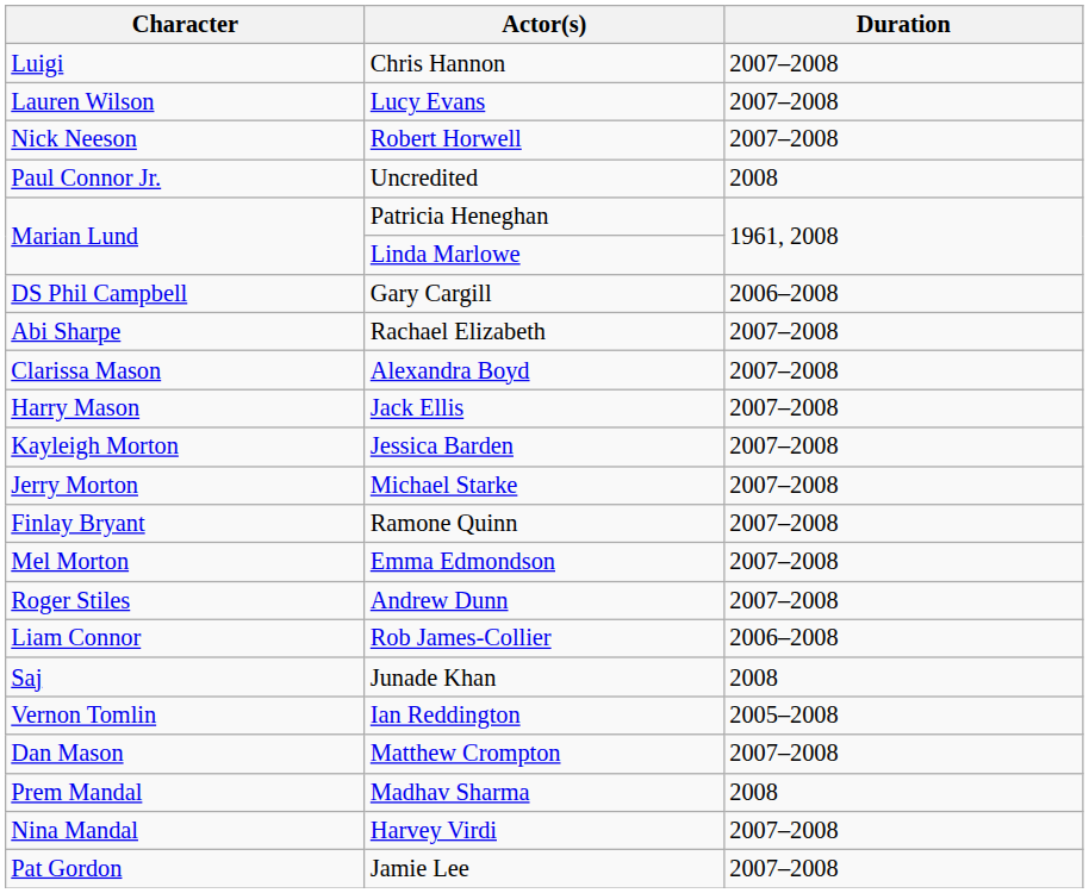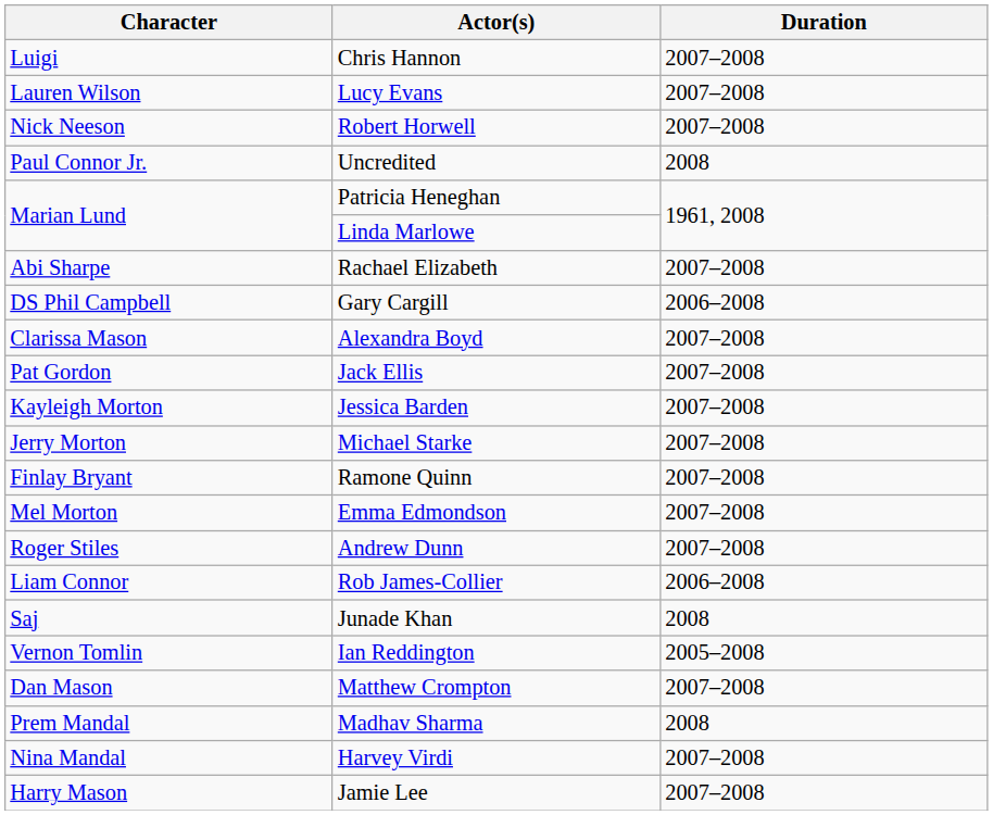 <table class="wikitable">
 <tr>
 <th scope="col" style="width:230px;">Character</th>
 <th scope="col" style="width:230px;">Actor(s)</th>
 <th scope="col" style="width:230px;">Duration</th>
 </tr>
 <tr>
 <td><a href='#'>Luigi</a></td>
 <td>Chris Hannon</td>
 <td>2007–2008</td>
 </tr>
 <tr>
 <td><a href='#'>Lauren Wilson</a></td>
 <td><a href='#'>Lucy Evans</a></td>
 <td>2007–2008</td>
 </tr>
 <tr>
 <td><a href='#'>Nick Neeson</a></td>
 <td><a href='#'>Robert Horwell</a></td>
 <td>2007–2008</td>
 </tr>
 <tr>
 <td><a href='#'>Paul Connor Jr.</a></td>
 <td>Uncredited</td>
 <td>2008</td>
 </tr>
 <tr>
 <td rowspan="2"><a href='#'>Marian Lund</a></td>
 <td>Patricia Heneghan</td>
 <td rowspan="2">1961, 2008</td>
 </tr>
 <tr>
 <td><a href='#'>Linda Marlowe</a></td>
 </tr>
 <tr>
+<td><a href='#'>Abi Sharpe</a></td>
+<td>Rachael Elizabeth</td>
+<td>2007–2008</td>
+</tr>
+<tr>
 <td><a href='#'>DS Phil Campbell</a></td>
 <td>Gary Cargill</td>
 <td>2006–2008</td>
-</tr>
-<tr>
-<td><a href='#'>Abi Sharpe</a></td>
-<td>Rachael Elizabeth</td>
-<td>2007–2008</td>
 </tr>
 <tr>
 <td><a href='#'>Clarissa Mason</a></td>
 <td><a href='#'>Alexandra Boyd</a></td>
 <td>2007–2008</td>
 </tr>
 <tr>
-<td><a href='#'>Harry Mason</a></td>
+<td><a href='#'>Pat Gordon</a></td>
 <td><a href='#'>Jack Ellis</a></td>
 <td>2007–2008</td>
 </tr>
 <tr>
 <td><a href='#'>Kayleigh Morton</a></td>
 <td><a href='#'>Jessica Barden</a></td>
 <td>2007–2008</td>
 </tr>
 <tr>
 <td><a href='#'>Jerry Morton</a></td>
 <td><a href='#'>Michael Starke</a></td>
 <td>2007–2008</td>
 </tr>
 <tr>
 <td><a href='#'>Finlay Bryant</a></td>
 <td>Ramone Quinn</td>
 <td>2007–2008</td>
 </tr>
 <tr>
 <td><a href='#'>Mel Morton</a></td>
 <td><a href='#'>Emma Edmondson</a></td>
 <td>2007–2008</td>
 </tr>
 <tr>
 <td><a href='#'>Roger Stiles</a></td>
 <td><a href='#'>Andrew Dunn</a></td>
 <td>2007–2008</td>
 </tr>
 <tr>
 <td><a href='#'>Liam Connor</a></td>
 <td><a href='#'>Rob James-Collier</a></td>
 <td>2006–2008</td>
 </tr>
 <tr>
 <td><a href='#'>Saj</a></td>
 <td>Junade Khan</td>
 <td>2008</td>
 </tr>
 <tr>
 <td><a href='#'>Vernon Tomlin</a></td>
 <td><a href='#'>Ian Reddington</a></td>
 <td>2005–2008</td>
 </tr>
 <tr>
 <td><a href='#'>Dan Mason</a></td>
 <td><a href='#'>Matthew Crompton</a></td>
 <td>2007–2008</td>
 </tr>
 <tr>
 <td><a href='#'>Prem Mandal</a></td>
 <td><a href='#'>Madhav Sharma</a></td>
 <td>2008</td>
 </tr>
 <tr>
 <td><a href='#'>Nina Mandal</a></td>
 <td><a href='#'>Harvey Virdi</a></td>
 <td>2007–2008</td>
 </tr>
 <tr>
-<td><a href='#'>Pat Gordon</a></td>
+<td><a href='#'>Harry Mason</a></td>
 <td>Jamie Lee</td>
 <td>2007–2008</td>
 </tr>
 <tr>
 </tr>
 </table>
